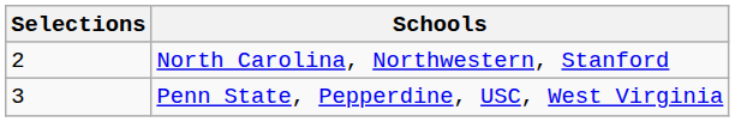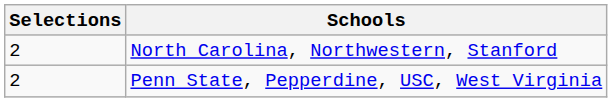 <table class="wikitable sortable" style="text-align:left">
 <tr>
 <th>Selections</th>
 <th class="unsortable">Schools</th>
 </tr>
 <tr>
 <td>2</td>
 <td><a href='#'>North Carolina</a>, <a href='#'>Northwestern</a>, <a href='#'>Stanford</a></td>
 </tr>
 <tr>
-<td>3</td>
+<td>2</td>
 <td><a href='#'>Penn State</a>, <a href='#'>Pepperdine</a>, <a href='#'>USC</a>, <a href='#'>West Virginia</a></td>
 </tr>
 </table>
